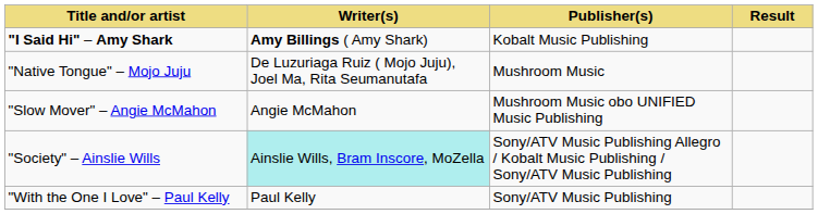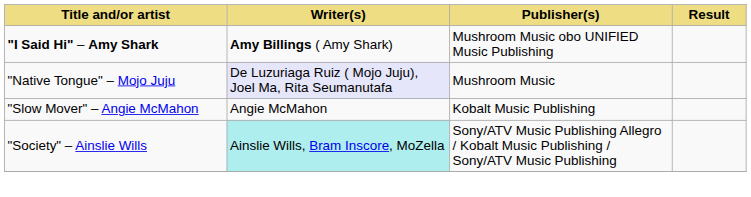 <table class="wikitable" width=100%>
 <tr>
 <th style="width:30%;background:#EEDD82;">Title and/or artist</th>
 <th style="width:30%;background:#EEDD82;">Writer(s)</th>
 <th style="width:30%;background:#EEDD82;">Publisher(s)</th>
 <th style="width:10%;background:#EEDD82;">Result</th>
 </tr>
 <tr>
 <td><strong>"I Said Hi"</strong> – <strong>Amy Shark</strong></td>
 <td><strong>Amy Billings</strong> ( Amy Shark)</td>
-<td>Kobalt Music Publishing</td>
+<td>Mushroom Music obo UNIFIED Music Publishing</td>
 <td></td>
 </tr>
 <tr>
 <td>"Native Tongue" – <a href='#'>Mojo Juju</a></td>
-<td>De Luzuriaga Ruiz ( Mojo Juju), Joel Ma, Rita Seumanutafa</td>
+<td style="background: lavender;">De Luzuriaga Ruiz ( Mojo Juju), Joel Ma, Rita Seumanutafa</td>
 <td>Mushroom Music</td>
 <td></td>
 </tr>
 <tr>
 <td>"Slow Mover" – <a href='#'>Angie McMahon</a></td>
 <td>Angie McMahon</td>
-<td>Mushroom Music obo UNIFIED Music Publishing</td>
+<td>Kobalt Music Publishing</td>
 <td></td>
 </tr>
 <tr>
 <td>"Society" – <a href='#'>Ainslie Wills</a></td>
 <td style="background: paleturquoise;">Ainslie Wills, <a href='#'>Bram Inscore</a>, MoZella</td>
 <td>Sony/ATV Music Publishing Allegro / Kobalt Music Publishing / Sony/ATV Music Publishing</td>
 <td></td>
 </tr>
 <tr>
-<td>"With the One I Love" – <a href='#'>Paul Kelly</a></td>
-<td>Paul Kelly</td>
-<td>Sony/ATV Music Publishing</td>
-<td></td>
-</tr>
-<tr>
 </tr>
 </table>
